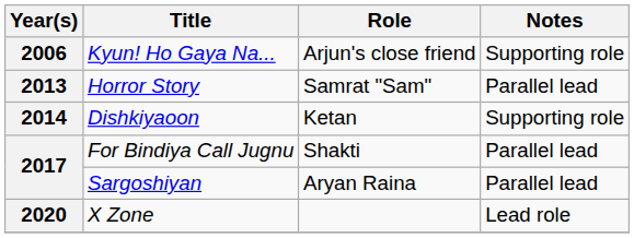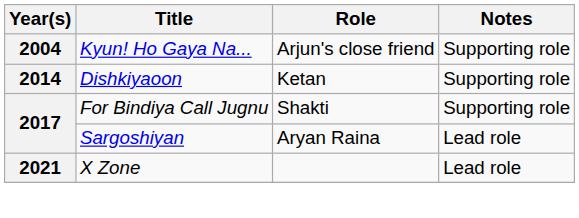 <table class="wikitable plainrowheaders sortable">
 <tr>
 <th scope="col">Year(s)</th>
 <th scope="col">Title</th>
 <th scope="col">Role</th>
 <th scope="col" class="unsortable">Notes</th>
 </tr>
 <tr>
-<th scope="row">2006</th>
+<th scope="row">2004</th>
 <td><em><a href='#'>Kyun! Ho Gaya Na...</a></em></td>
 <td>Arjun's close friend</td>
 <td>Supporting role </td>
-</tr>
-<tr>
-<th scope="row">2013</th>
-<td><em><a href='#'>Horror Story</a></em></td>
-<td>Samrat "Sam"</td>
-<td>Parallel lead</td>
 </tr>
 <tr>
 <th scope="row">2014</th>
 <td><em><a href='#'>Dishkiyaoon</a></em></td>
 <td>Ketan</td>
 <td>Supporting role</td>
 </tr>
 <tr>
 <th scope="row" rowspan="2">2017</th>
 <td><em>For Bindiya Call Jugnu </em></td>
 <td>Shakti</td>
-<td>Parallel lead</td>
+<td>Supporting role</td>
 </tr>
 <tr>
 <td><em><a href='#'>Sargoshiyan</a></em></td>
 <td>Aryan Raina</td>
-<td>Parallel lead</td>
+<td>Lead role</td>
 </tr>
 <tr>
-<th scope="row">2020</th>
+<th scope="row">2021</th>
 <td><em>X Zone</em></td>
 <td></td>
 <td>Lead role</td>
 </tr>
 <tr>
 </tr>
 </table>
